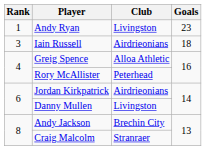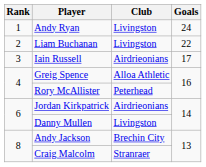 <table class="wikitable" style="text-align:center">
 <tr>
 <th>Rank</th>
 <th>Player</th>
 <th>Club</th>
 <th>Goals</th>
 </tr>
 <tr>
 <td>1</td>
 <td align="left"> <a href='#'>Andy Ryan</a></td>
 <td align="left"><a href='#'>Livingston</a></td>
-<td>23</td>
+<td>24</td>
+</tr>
+<tr>
+<td>2</td>
+<td align="left"> <a href='#'>Liam Buchanan</a></td>
+<td align="left"><a href='#'>Livingston</a></td>
+<td>22</td>
 </tr>
 <tr>
 <td>3</td>
 <td align="left"> <a href='#'>Iain Russell</a></td>
 <td align="left"><a href='#'>Airdrieonians</a></td>
-<td>18</td>
+<td>17</td>
 </tr>
 <tr>
 <td rowspan="2">4</td>
 <td align="left"> <a href='#'>Greig Spence</a></td>
 <td align="left"><a href='#'>Alloa Athletic</a></td>
 <td rowspan="2">16</td>
 </tr>
 <tr>
 <td align="left"> <a href='#'>Rory McAllister</a></td>
 <td align="left"><a href='#'>Peterhead</a></td>
 </tr>
 <tr>
 <td rowspan="2">6</td>
 <td align="left"> <a href='#'>Jordan Kirkpatrick</a></td>
 <td align="left"><a href='#'>Airdrieonians</a></td>
 <td rowspan="2">14</td>
 </tr>
 <tr>
 <td align="left"> <a href='#'>Danny Mullen</a></td>
 <td align="left"><a href='#'>Livingston</a></td>
 </tr>
 <tr>
 <td rowspan="2">8</td>
 <td align="left"> <a href='#'>Andy Jackson</a></td>
 <td align="left"><a href='#'>Brechin City</a></td>
 <td rowspan="2">13</td>
 </tr>
 <tr>
 <td align="left"> <a href='#'>Craig Malcolm</a></td>
 <td align="left"><a href='#'>Stranraer</a></td>
 </tr>
 </table>
